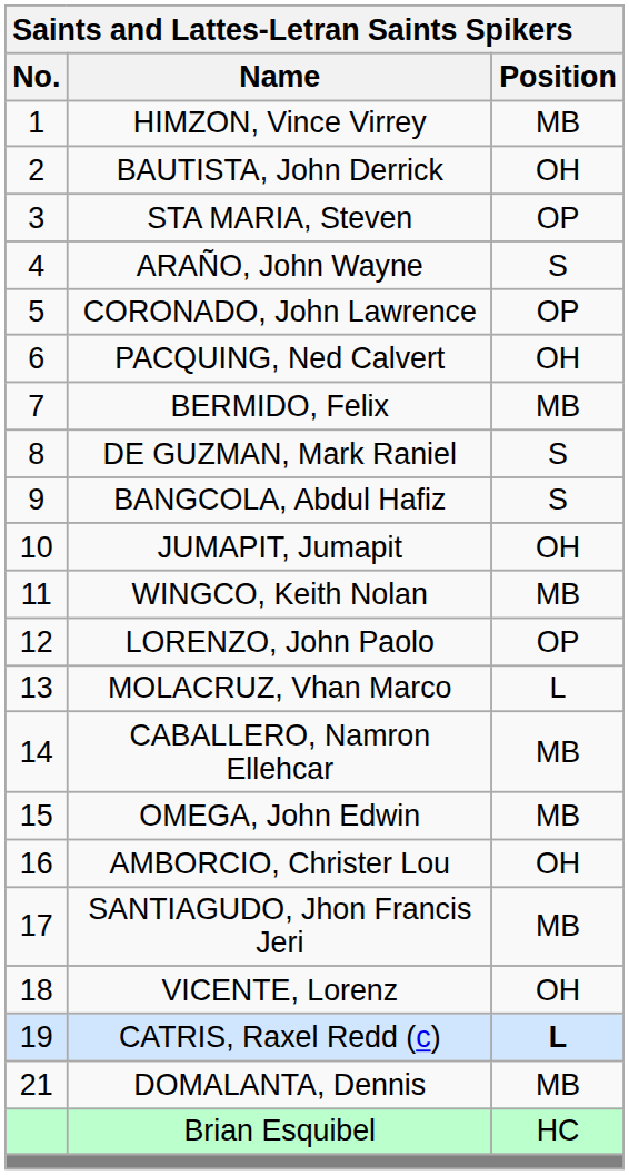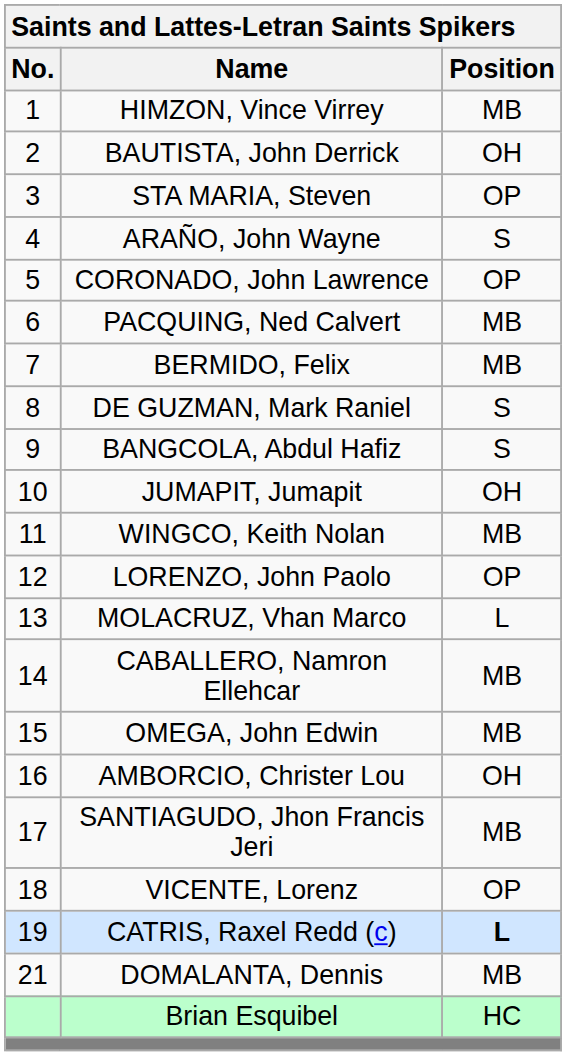 <table class='wikitable mw-collapsible mw-collapsed' style='text-align: center; font-size: 90%; width: 300px; border: none;'>
 <tr>
 <th style='text-align: left;' colspan=3>Saints and Lattes-Letran Saints Spikers</th>
 </tr>
 <tr>
 <th style="width:7%">No.</th>
 <th>Name</th>
 <th style="width:20%">Position</th>
 </tr>
 <tr>
 <td>1</td>
 <td>HIMZON, Vince Virrey</td>
 <td>MB</td>
 </tr>
 <tr>
 <td>2</td>
 <td>BAUTISTA, John Derrick</td>
 <td>OH</td>
 </tr>
 <tr>
 <td>3</td>
 <td>STA MARIA, Steven</td>
 <td>OP</td>
 </tr>
 <tr>
 <td>4</td>
 <td>ARAÑO, John Wayne</td>
 <td>S</td>
 </tr>
 <tr>
 <td>5</td>
 <td>CORONADO, John Lawrence</td>
 <td>OP</td>
 </tr>
 <tr>
 <td>6</td>
 <td>PACQUING, Ned Calvert</td>
-<td>OH</td>
+<td>MB</td>
 </tr>
 <tr>
 <td>7</td>
 <td>BERMIDO, Felix</td>
 <td>MB</td>
 </tr>
 <tr>
 <td>8</td>
 <td>DE GUZMAN, Mark Raniel</td>
 <td>S</td>
 </tr>
 <tr>
 <td>9</td>
 <td>BANGCOLA, Abdul Hafiz</td>
 <td>S</td>
 </tr>
 <tr>
 <td>10</td>
 <td>JUMAPIT, Jumapit</td>
 <td>OH</td>
 </tr>
 <tr>
 <td>11</td>
 <td>WINGCO, Keith Nolan</td>
 <td>MB</td>
 </tr>
 <tr>
 <td>12</td>
 <td>LORENZO, John Paolo</td>
 <td>OP</td>
 </tr>
 <tr>
 <td>13</td>
 <td>MOLACRUZ, Vhan Marco</td>
 <td>L</td>
 </tr>
 <tr>
 <td>14</td>
 <td>CABALLERO, Namron Ellehcar</td>
 <td>MB</td>
 </tr>
 <tr>
 <td>15</td>
 <td>OMEGA, John Edwin</td>
 <td>MB</td>
 </tr>
 <tr>
 <td>16</td>
 <td>AMBORCIO, Christer Lou</td>
 <td>OH</td>
 </tr>
 <tr>
 <td>17</td>
 <td>SANTIAGUDO, Jhon Francis Jeri</td>
 <td>MB</td>
 </tr>
 <tr>
 <td>18</td>
 <td>VICENTE, Lorenz</td>
-<td>OH</td>
+<td>OP</td>
 </tr>
 <tr bgcolor=#DOE6FF>
 <td>19</td>
 <td>CATRIS, Raxel Redd (<a href='#'>c</a>)</td>
 <td><strong>L</strong></td>
 </tr>
 <tr>
 <td>21</td>
 <td>DOMALANTA, Dennis</td>
 <td>MB</td>
 </tr>
 <tr bgcolor=#BBFFCC>
 <td></td>
 <td>Brian Esquibel</td>
 <td>HC</td>
 </tr>
 <tr>
 <th style='background: grey;' colspan=3></th>
 </tr>
 </table>
